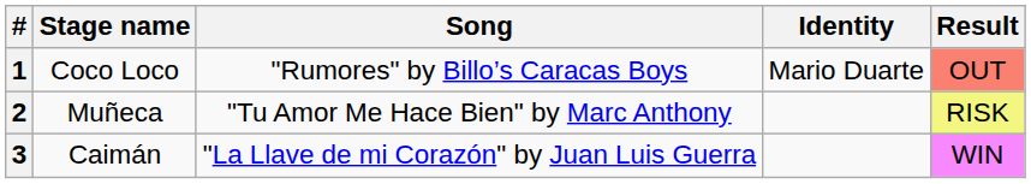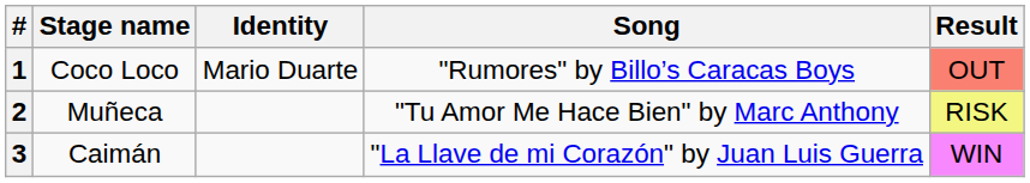 <table class="wikitable plainrowheaders" style="text-align: center">
 <tr>
 <th>#</th>
 <th>Stage name</th>
+<th>Identity</th>
 <th>Song</th>
-<th>Identity</th>
 <th>Result</th>
 </tr>
 <tr>
 <th>1</th>
 <td>Coco Loco</td>
+<td>Mario Duarte</td>
 <td>"Rumores" by <a href='#'>Billo’s Caracas Boys</a></td>
-<td>Mario Duarte</td>
 <td bgcolor=salmon>OUT</td>
 </tr>
 <tr>
 <th>2</th>
 <td>Muñeca</td>
+<td></td>
 <td>"Tu Amor Me Hace Bien" by <a href='#'>Marc Anthony</a></td>
-<td></td>
 <td bgcolor=#F3F781>RISK</td>
 </tr>
 <tr>
 <th>3</th>
 <td>Caimán</td>
+<td></td>
 <td>"<a href='#'>La Llave de mi Corazón</a>" by <a href='#'>Juan Luis Guerra</a></td>
-<td></td>
 <td bgcolor=#F888FD>WIN</td>
 </tr>
 </table>
